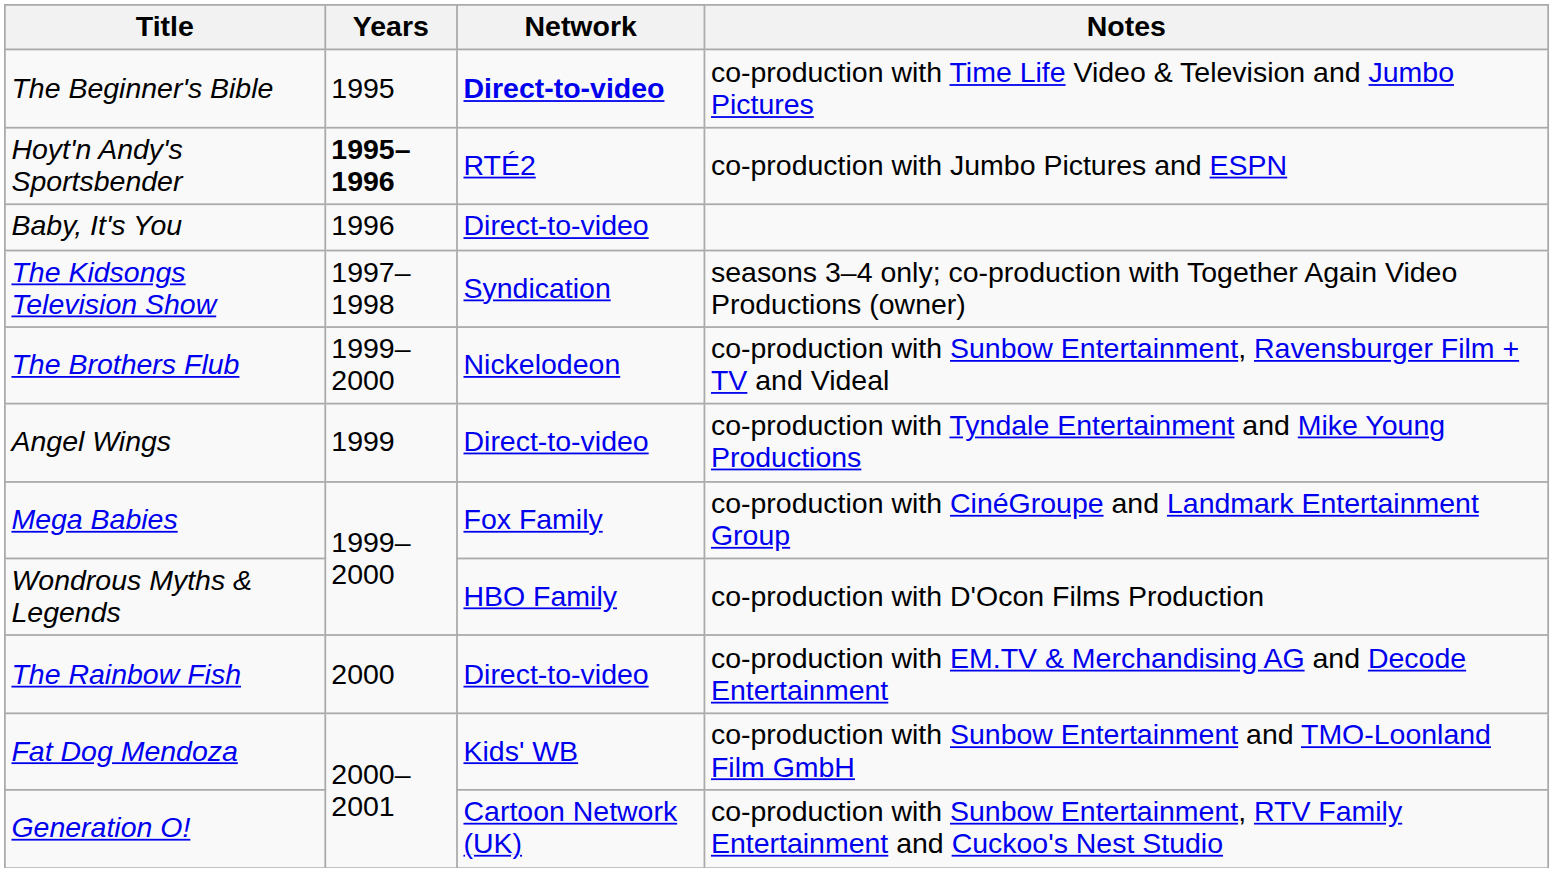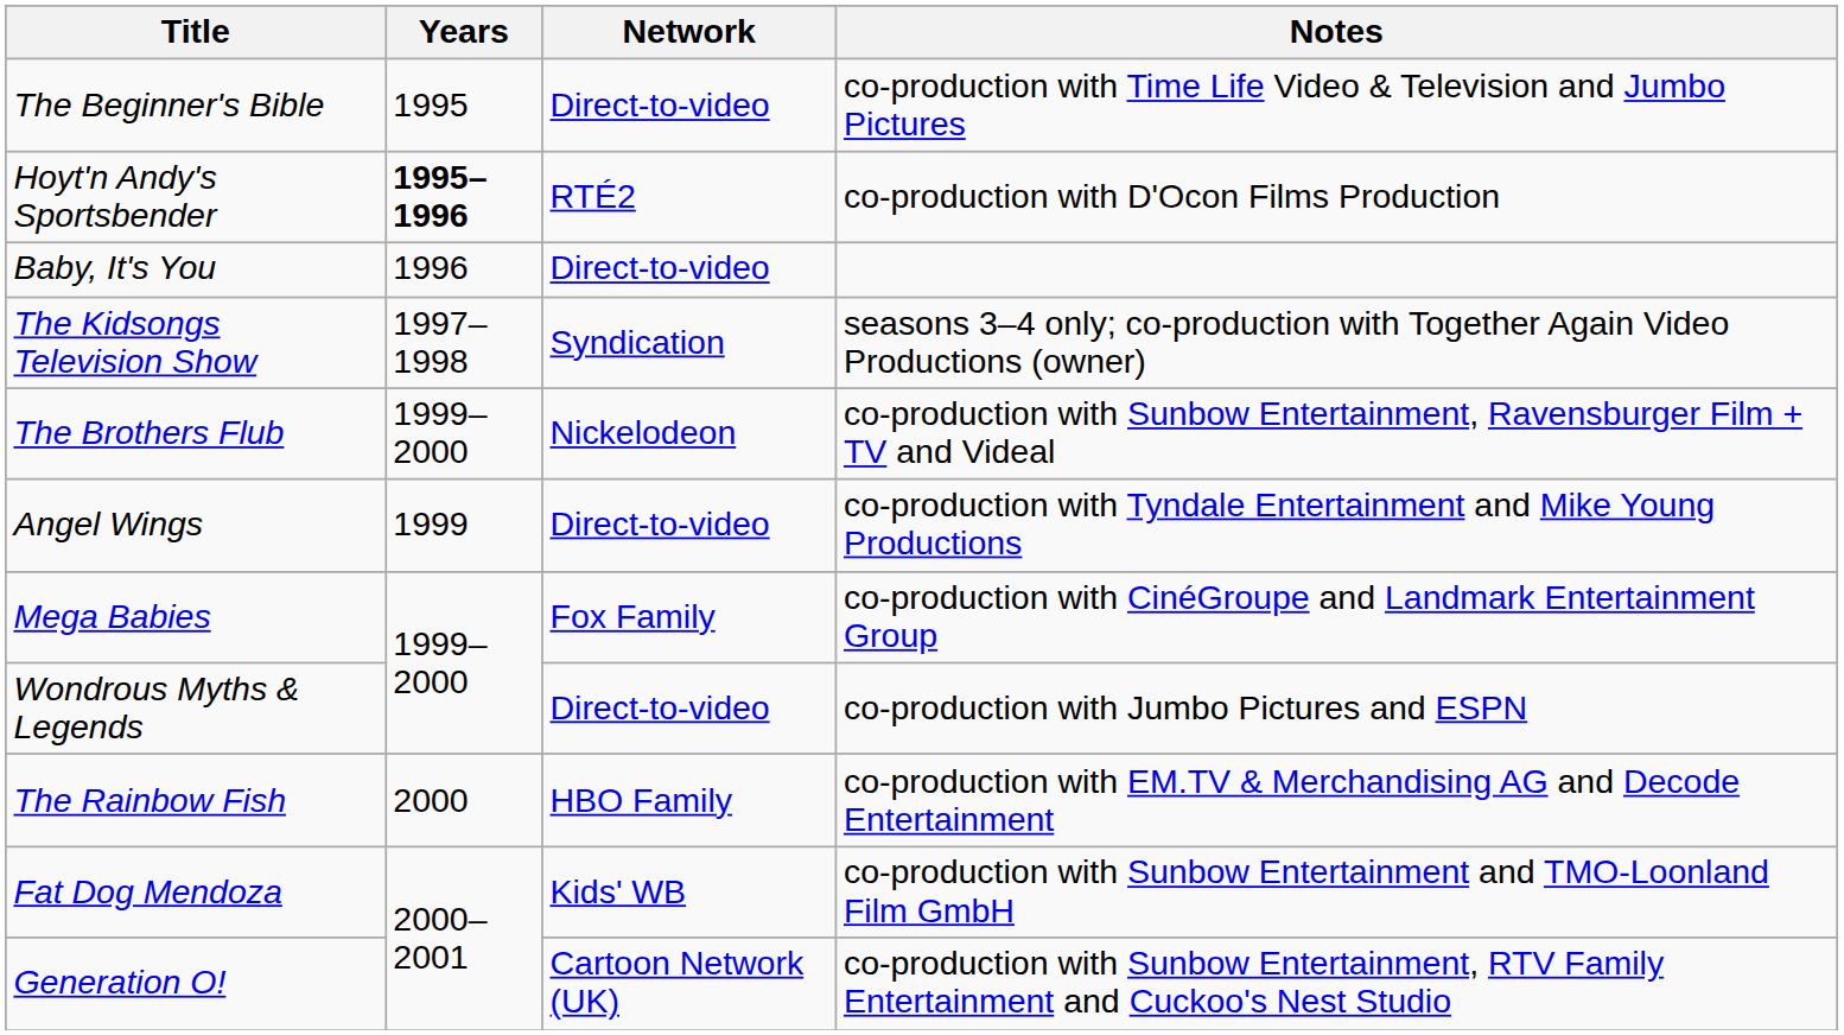 <table class="wikitable sortable">
 <tr>
 <th>Title</th>
 <th>Years</th>
 <th>Network</th>
 <th>Notes</th>
 </tr>
 <tr>
 <td><em>The Beginner's Bible</em></td>
 <td>1995</td>
-<td><strong><a href='#'>Direct-to-video</a></strong></td>
+<td><a href='#'>Direct-to-video</a></td>
 <td>co-production with <a href='#'>Time Life</a> Video & Television and <a href='#'>Jumbo Pictures</a></td>
 </tr>
 <tr>
 <td><em>Hoyt'n Andy's Sportsbender</em></td>
 <td><strong>1995–1996</strong></td>
 <td><a href='#'>RTÉ2</a></td>
-<td>co-production with Jumbo Pictures and <a href='#'>ESPN</a></td>
+<td>co-production with D'Ocon Films Production</td>
 </tr>
 <tr>
 <td><em>Baby, It's You</em></td>
 <td>1996</td>
 <td><a href='#'>Direct-to-video</a></td>
 <td></td>
 </tr>
 <tr>
 <td><em><a href='#'>The Kidsongs Television Show</a></em></td>
 <td>1997–1998</td>
 <td><a href='#'>Syndication</a></td>
 <td>seasons 3–4 only; co-production with Together Again Video Productions (owner)</td>
 </tr>
 <tr>
 <td><em><a href='#'>The Brothers Flub</a></em></td>
 <td>1999–2000</td>
 <td><a href='#'>Nickelodeon</a></td>
 <td>co-production with <a href='#'>Sunbow Entertainment</a>, <a href='#'>Ravensburger Film + TV</a> and Videal</td>
 </tr>
 <tr>
 <td><em>Angel Wings</em></td>
 <td>1999</td>
 <td><a href='#'>Direct-to-video</a></td>
 <td>co-production with <a href='#'>Tyndale Entertainment</a> and <a href='#'>Mike Young Productions</a></td>
 </tr>
 <tr>
 <td><em><a href='#'>Mega Babies</a></em></td>
 <td rowspan="2">1999–2000</td>
 <td><a href='#'>Fox Family</a></td>
 <td>co-production with <a href='#'>CinéGroupe</a> and <a href='#'>Landmark Entertainment Group</a></td>
 </tr>
 <tr>
 <td><em>Wondrous Myths & Legends</em></td>
-<td><a href='#'>HBO Family</a></td>
-<td>co-production with D'Ocon Films Production</td>
+<td><a href='#'>Direct-to-video</a></td>
+<td>co-production with Jumbo Pictures and <a href='#'>ESPN</a></td>
 </tr>
 <tr>
 <td><em><a href='#'>The Rainbow Fish</a></em></td>
 <td>2000</td>
-<td><a href='#'>Direct-to-video</a></td>
+<td><a href='#'>HBO Family</a></td>
 <td>co-production with <a href='#'>EM.TV & Merchandising AG</a> and <a href='#'>Decode Entertainment</a></td>
 </tr>
 <tr>
 <td><em><a href='#'>Fat Dog Mendoza</a></em></td>
 <td rowspan="2">2000–2001</td>
 <td><a href='#'>Kids' WB</a></td>
 <td>co-production with <a href='#'>Sunbow Entertainment</a> and <a href='#'>TMO-Loonland Film GmbH</a></td>
 </tr>
 <tr>
 <td><em><a href='#'>Generation O!</a></em></td>
 <td><a href='#'>Cartoon Network (UK)</a></td>
 <td>co-production with <a href='#'>Sunbow Entertainment</a>, <a href='#'>RTV Family Entertainment</a> and <a href='#'>Cuckoo's Nest Studio</a></td>
 </tr>
 </table>
